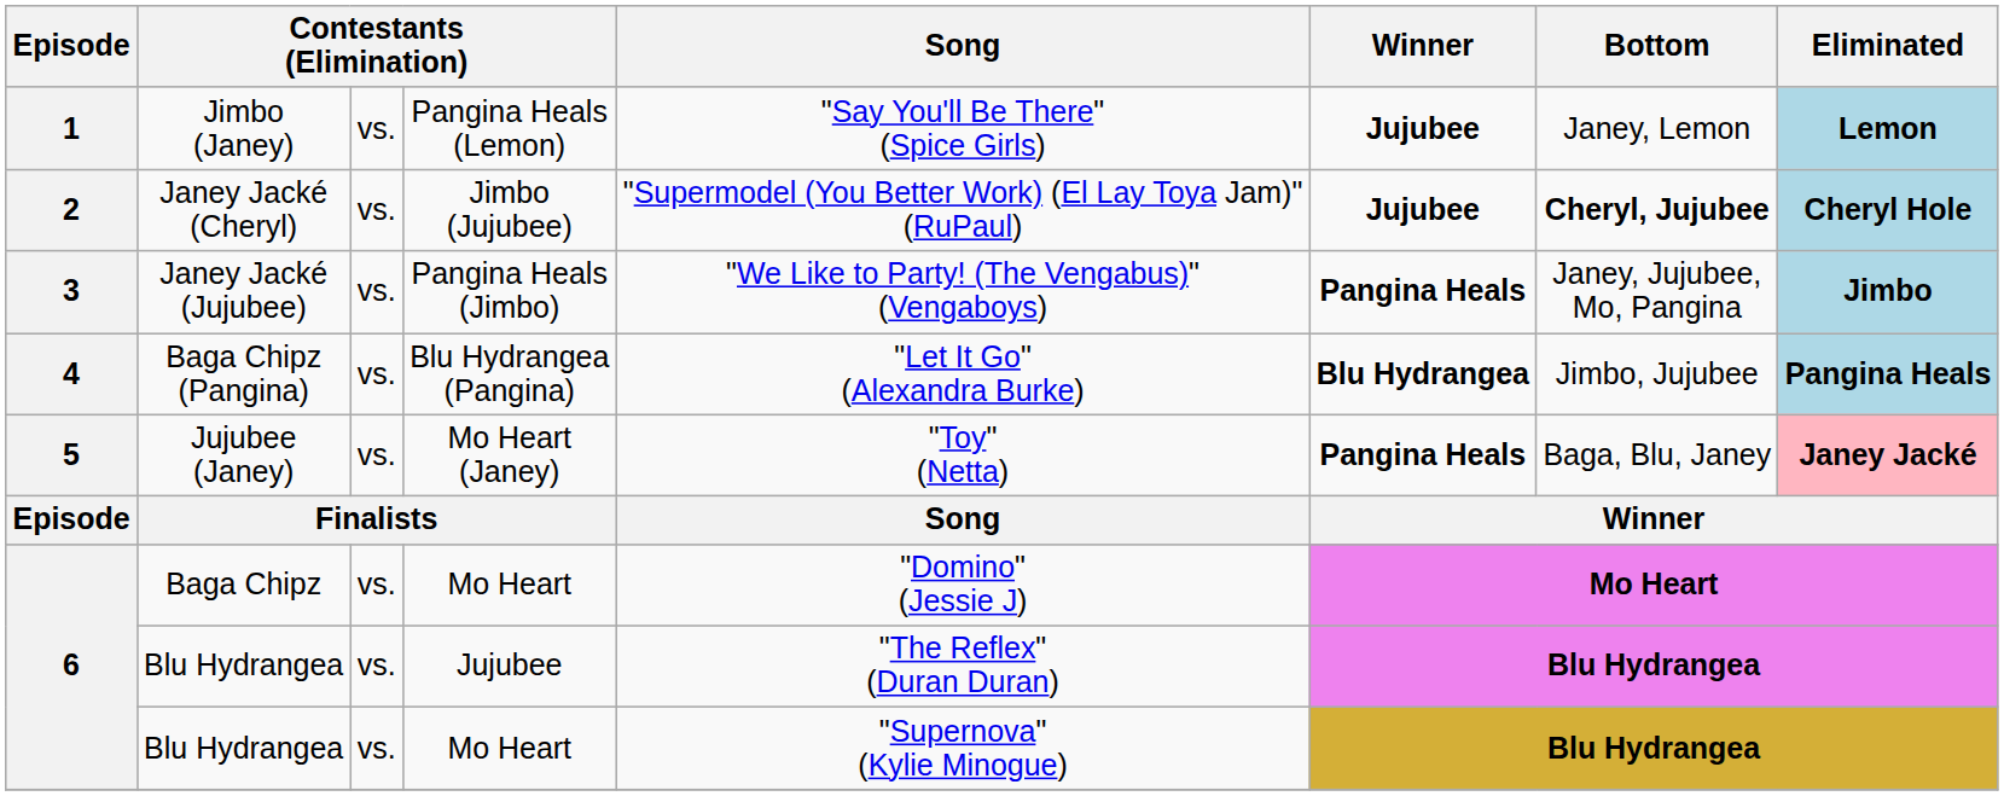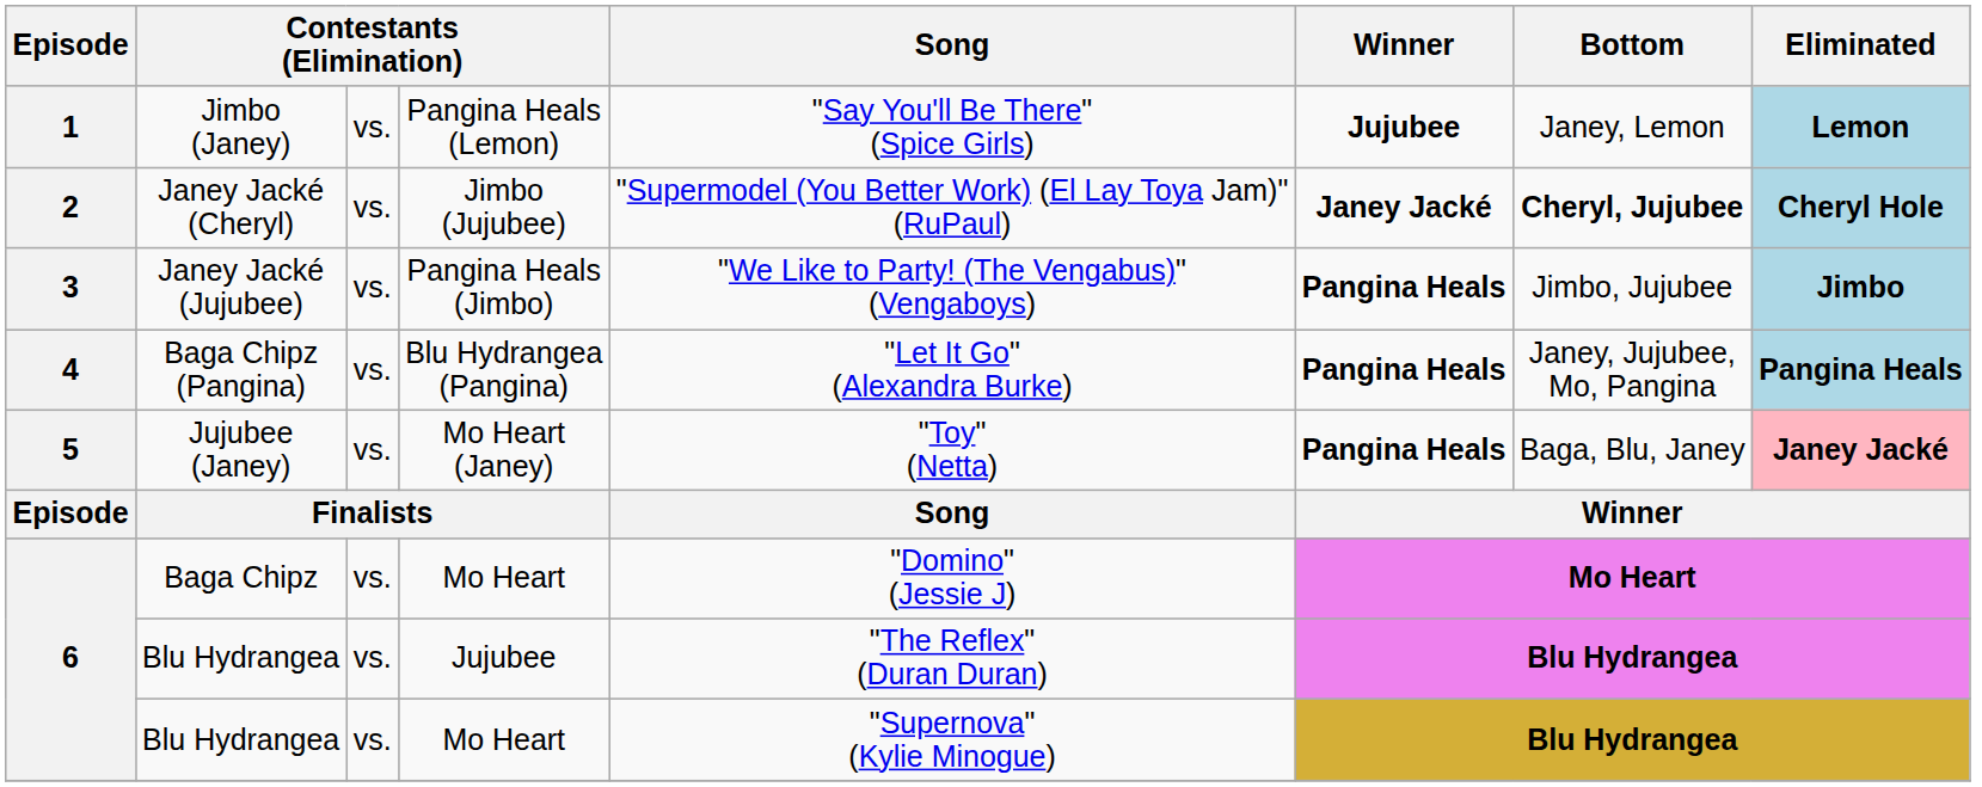 <table class="wikitable" style="text-align:center">
 <tr>
 <th scope="col">Episode</th>
 <th scope="col" colspan="3">Contestants<br>(Elimination)</th>
 <th scope="col">Song</th>
 <th scope="col">Winner</th>
 <th scope="col">Bottom</th>
 <th scope="col">Eliminated</th>
 </tr>
 <tr>
 <th scope="row">1</th>
 <td>Jimbo<br>(Janey)</td>
 <td>vs.</td>
 <td>Pangina Heals<br>(Lemon)</td>
 <td>"<a href='#'>Say You'll Be There</a>"<br>(<a href='#'>Spice Girls</a>)</td>
 <td><strong>Jujubee</strong></td>
 <td>Janey, Lemon</td>
 <td bgcolor="lightblue"><strong>Lemon</strong></td>
 </tr>
 <tr>
 <th scope="row">2</th>
 <td>Janey Jacké<br>(Cheryl)</td>
 <td>vs.</td>
 <td>Jimbo<br>(Jujubee)</td>
 <td nowrap>"<a href='#'>Supermodel (You Better Work)</a> (<a href='#'>El Lay Toya</a> Jam)"<br>(<a href='#'>RuPaul</a>)</td>
-<td><strong>Jujubee</strong></td>
+<td><strong>Janey Jacké</strong></td>
 <td><strong>Cheryl, Jujubee</strong></td>
 <td bgcolor="lightblue"><strong>Cheryl Hole</strong></td>
 </tr>
 <tr>
 <th scope="row">3</th>
 <td>Janey Jacké<br>(Jujubee)</td>
 <td>vs.</td>
 <td>Pangina Heals<br>(Jimbo)</td>
 <td>"<a href='#'>We Like to Party! (The Vengabus)</a>"<br>(<a href='#'>Vengaboys</a>)</td>
 <td><strong>Pangina Heals</strong></td>
-<td nowrap>Janey, Jujubee,<br>Mo, Pangina</td>
+<td>Jimbo, Jujubee</td>
 <td bgcolor="lightblue"><strong>Jimbo</strong></td>
 </tr>
 <tr>
 <th scope="row">4</th>
 <td>Baga Chipz<br>(Pangina)</td>
 <td>vs.</td>
 <td nowrap>Blu Hydrangea<br>(Pangina)</td>
 <td>"<a href='#'>Let It Go</a>"<br>(<a href='#'>Alexandra Burke</a>)</td>
-<td nowrap><strong>Blu Hydrangea</strong></td>
-<td>Jimbo, Jujubee</td>
+<td><strong>Pangina Heals</strong></td>
+<td nowrap>Janey, Jujubee,<br>Mo, Pangina</td>
 <td bgcolor="lightblue" nowrap><strong>Pangina Heals</strong></td>
 </tr>
 <tr>
 <th scope="row">5</th>
 <td>Jujubee<br>(Janey)</td>
 <td>vs.</td>
 <td>Mo Heart<br>(Janey)</td>
 <td>"<a href='#'>Toy</a>"<br>(<a href='#'>Netta</a>)</td>
 <td><strong>Pangina Heals</strong></td>
 <td>Baga, Blu, Janey</td>
 <td bgcolor="lightpink"><strong>Janey Jacké</strong></td>
 </tr>
 <tr>
 <th scope="col">Episode</th>
 <th scope="col" colspan="3">Finalists</th>
 <th scope="col">Song</th>
 <th scope="col" colspan="3">Winner</th>
 </tr>
 <tr>
 <th scope="row" rowspan="3">6</th>
 <td>Baga Chipz</td>
 <td>vs.</td>
 <td>Mo Heart</td>
 <td>"<a href='#'>Domino</a>"<br>(<a href='#'>Jessie J</a>)</td>
 <td bgcolor="violet" colspan="3"><strong>Mo Heart</strong></td>
 </tr>
 <tr>
 <td nowrap>Blu Hydrangea</td>
 <td>vs.</td>
 <td>Jujubee</td>
 <td>"<a href='#'>The Reflex</a>"<br>(<a href='#'>Duran Duran</a>)</td>
 <td bgcolor="violet" colspan="3"><strong>Blu Hydrangea</strong></td>
 </tr>
 <tr>
 <td>Blu Hydrangea</td>
 <td>vs.</td>
 <td>Mo Heart</td>
 <td>"<a href='#'>Supernova</a>"<br>(<a href='#'>Kylie Minogue</a>)</td>
 <td bgcolor="#D4AF37" colspan="3"><strong>Blu Hydrangea</strong></td>
 </tr>
 <tr>
 </tr>
 </table>
